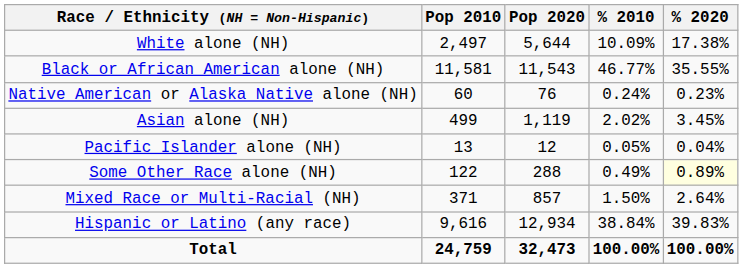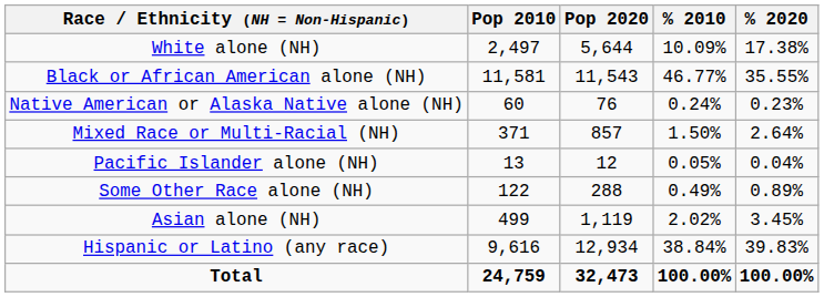 <table class="wikitable" style="text-align:center;">
 <tr>
 <th>Race / Ethnicity <small>(<em>NH = Non-Hispanic</em>)</small></th>
 <th>Pop 2010</th>
 <th>Pop 2020</th>
 <th>% 2010</th>
 <th>% 2020</th>
 </tr>
 <tr>
 <td><a href='#'>White</a> alone (NH)</td>
 <td>2,497</td>
 <td>5,644</td>
 <td>10.09%</td>
 <td>17.38%</td>
 </tr>
 <tr>
 <td><a href='#'>Black or African American</a> alone (NH)</td>
 <td>11,581</td>
 <td>11,543</td>
 <td>46.77%</td>
 <td>35.55%</td>
 </tr>
 <tr>
 <td><a href='#'>Native American</a> or <a href='#'>Alaska Native</a> alone (NH)</td>
 <td>60</td>
 <td>76</td>
 <td>0.24%</td>
 <td>0.23%</td>
 </tr>
 <tr>
-<td><a href='#'>Asian</a> alone (NH)</td>
-<td>499</td>
-<td>1,119</td>
-<td>2.02%</td>
-<td>3.45%</td>
+<td><a href='#'>Mixed Race or Multi-Racial</a> (NH)</td>
+<td>371</td>
+<td>857</td>
+<td>1.50%</td>
+<td>2.64%</td>
 </tr>
 <tr>
 <td><a href='#'>Pacific Islander</a> alone (NH)</td>
 <td>13</td>
 <td>12</td>
 <td>0.05%</td>
 <td>0.04%</td>
 </tr>
 <tr>
 <td><a href='#'>Some Other Race</a> alone (NH)</td>
 <td>122</td>
 <td>288</td>
 <td>0.49%</td>
-<td style="background: lightyellow;">0.89%</td>
+<td>0.89%</td>
 </tr>
 <tr>
-<td><a href='#'>Mixed Race or Multi-Racial</a> (NH)</td>
-<td>371</td>
-<td>857</td>
-<td>1.50%</td>
-<td>2.64%</td>
+<td><a href='#'>Asian</a> alone (NH)</td>
+<td>499</td>
+<td>1,119</td>
+<td>2.02%</td>
+<td>3.45%</td>
 </tr>
 <tr>
 <td><a href='#'>Hispanic or Latino</a> (any race)</td>
 <td>9,616</td>
 <td>12,934</td>
 <td>38.84%</td>
 <td>39.83%</td>
 </tr>
 <tr>
 <td><strong>Total</strong></td>
 <td><strong>24,759</strong></td>
 <td><strong>32,473</strong></td>
 <td><strong>100.00%</strong></td>
 <td><strong>100.00%</strong></td>
 </tr>
 </table>
